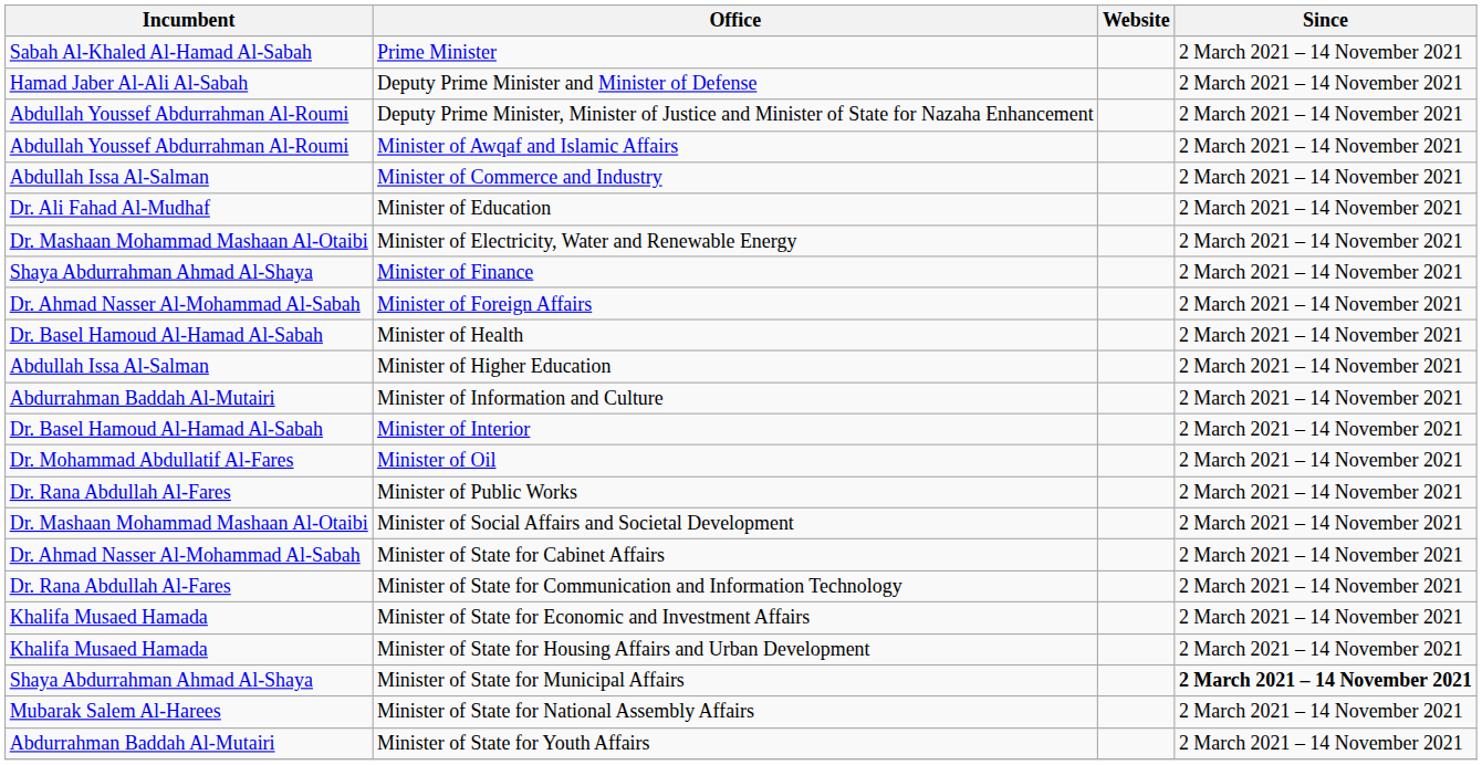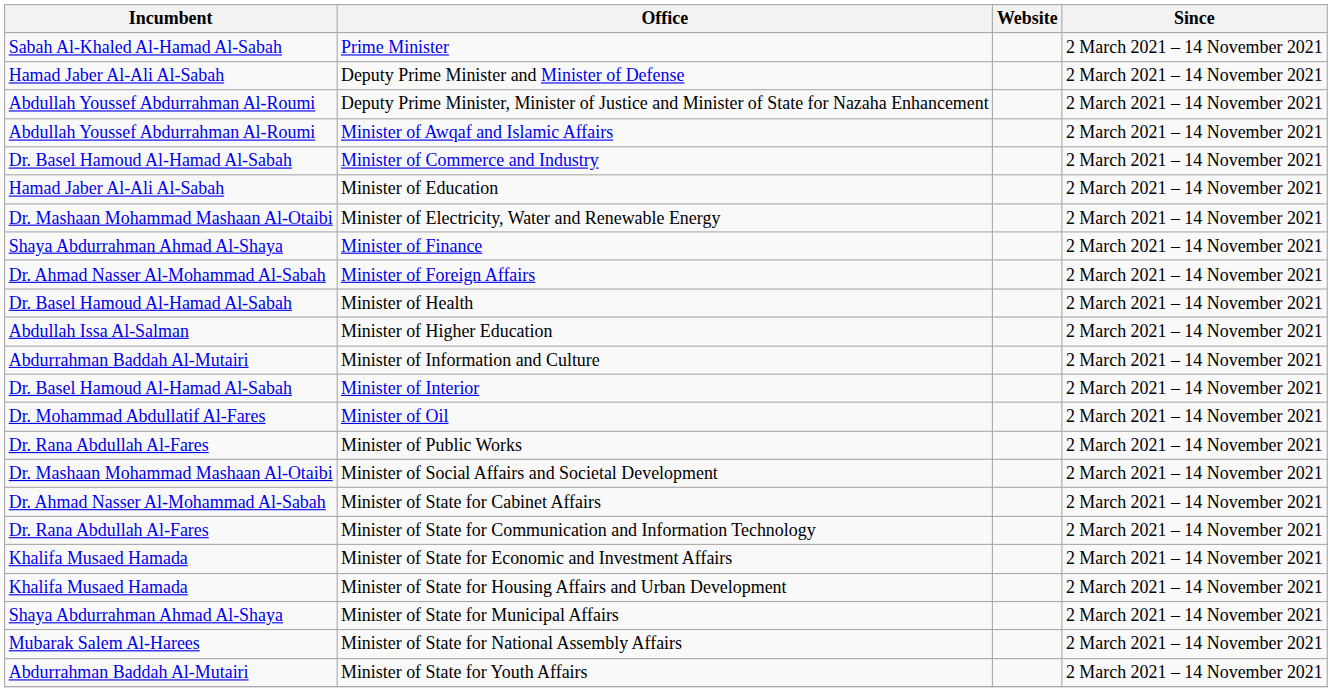 <table class="wikitable">
 <tr>
 <th>Incumbent</th>
 <th>Office</th>
 <th>Website</th>
 <th>Since</th>
 </tr>
 <tr>
 <td><a href='#'>Sabah Al-Khaled Al-Hamad Al-Sabah</a></td>
 <td><a href='#'>Prime Minister</a></td>
 <td></td>
 <td>2 March 2021 – 14 November 2021</td>
 </tr>
 <tr>
 <td><a href='#'>Hamad Jaber Al-Ali Al-Sabah</a></td>
 <td>Deputy Prime Minister and <a href='#'>Minister of Defense</a></td>
 <td></td>
 <td>2 March 2021 – 14 November 2021</td>
 </tr>
 <tr>
 <td><a href='#'>Abdullah Youssef Abdurrahman Al-Roumi</a></td>
 <td>Deputy Prime Minister, Minister of Justice and Minister of State for Nazaha Enhancement</td>
 <td></td>
 <td>2 March 2021 – 14 November 2021</td>
 </tr>
 <tr>
 <td><a href='#'>Abdullah Youssef Abdurrahman Al-Roumi</a></td>
 <td><a href='#'>Minister of Awqaf and Islamic Affairs</a></td>
 <td></td>
 <td>2 March 2021 – 14 November 2021</td>
 </tr>
 <tr>
-<td><a href='#'>Abdullah Issa Al-Salman</a></td>
+<td><a href='#'>Dr. Basel Hamoud Al-Hamad Al-Sabah</a></td>
 <td><a href='#'>Minister of Commerce and Industry</a></td>
 <td></td>
 <td>2 March 2021 – 14 November 2021</td>
 </tr>
 <tr>
-<td><a href='#'>Dr. Ali Fahad Al-Mudhaf</a></td>
+<td><a href='#'>Hamad Jaber Al-Ali Al-Sabah</a></td>
 <td>Minister of Education</td>
 <td></td>
 <td>2 March 2021 – 14 November 2021</td>
 </tr>
 <tr>
 <td><a href='#'>Dr. Mashaan Mohammad Mashaan Al-Otaibi</a></td>
 <td>Minister of Electricity, Water and Renewable Energy</td>
 <td></td>
 <td>2 March 2021 – 14 November 2021</td>
 </tr>
 <tr>
 <td><a href='#'>Shaya Abdurrahman Ahmad Al-Shaya</a></td>
 <td><a href='#'>Minister of Finance</a></td>
 <td></td>
 <td>2 March 2021 – 14 November 2021</td>
 </tr>
 <tr>
 <td><a href='#'>Dr. Ahmad Nasser Al-Mohammad Al-Sabah</a></td>
 <td><a href='#'>Minister of Foreign Affairs</a></td>
 <td></td>
 <td>2 March 2021 – 14 November 2021</td>
 </tr>
 <tr>
 <td><a href='#'>Dr. Basel Hamoud Al-Hamad Al-Sabah</a></td>
 <td>Minister of Health</td>
 <td></td>
 <td>2 March 2021 – 14 November 2021</td>
 </tr>
 <tr>
 <td><a href='#'>Abdullah Issa Al-Salman</a></td>
 <td>Minister of Higher Education</td>
 <td></td>
 <td>2 March 2021 – 14 November 2021</td>
 </tr>
 <tr>
 <td><a href='#'>Abdurrahman Baddah Al-Mutairi</a></td>
 <td>Minister of Information and Culture</td>
 <td></td>
 <td>2 March 2021 – 14 November 2021</td>
 </tr>
 <tr>
 <td><a href='#'>Dr. Basel Hamoud Al-Hamad Al-Sabah</a></td>
 <td><a href='#'>Minister of Interior</a></td>
 <td></td>
 <td>2 March 2021 – 14 November 2021</td>
 </tr>
 <tr>
 <td><a href='#'>Dr. Mohammad Abdullatif Al-Fares</a></td>
 <td><a href='#'>Minister of Oil</a></td>
 <td></td>
 <td>2 March 2021 – 14 November 2021</td>
 </tr>
 <tr>
 <td><a href='#'>Dr. Rana Abdullah Al-Fares</a></td>
 <td>Minister of Public Works</td>
 <td></td>
 <td>2 March 2021 – 14 November 2021</td>
 </tr>
 <tr>
 <td><a href='#'>Dr. Mashaan Mohammad Mashaan Al-Otaibi</a></td>
 <td>Minister of Social Affairs and Societal Development</td>
 <td></td>
 <td>2 March 2021 – 14 November 2021</td>
 </tr>
 <tr>
 <td><a href='#'>Dr. Ahmad Nasser Al-Mohammad Al-Sabah</a></td>
 <td>Minister of State for Cabinet Affairs</td>
 <td></td>
 <td>2 March 2021 – 14 November 2021</td>
 </tr>
 <tr>
 <td><a href='#'>Dr. Rana Abdullah Al-Fares</a></td>
 <td>Minister of State for Communication and Information Technology</td>
 <td></td>
 <td>2 March 2021 – 14 November 2021</td>
 </tr>
 <tr>
 <td><a href='#'>Khalifa Musaed Hamada</a></td>
 <td>Minister of State for Economic and Investment Affairs</td>
 <td></td>
 <td>2 March 2021 – 14 November 2021</td>
 </tr>
 <tr>
 <td><a href='#'>Khalifa Musaed Hamada</a></td>
 <td>Minister of State for Housing Affairs and Urban Development</td>
 <td></td>
 <td>2 March 2021 – 14 November 2021</td>
 </tr>
 <tr>
 <td><a href='#'>Shaya Abdurrahman Ahmad Al-Shaya</a></td>
 <td>Minister of State for Municipal Affairs</td>
 <td></td>
-<td><strong>2 March 2021 – 14 November 2021</strong></td>
+<td>2 March 2021 – 14 November 2021</td>
 </tr>
 <tr>
 <td><a href='#'>Mubarak Salem Al-Harees</a></td>
 <td>Minister of State for National Assembly Affairs</td>
 <td></td>
 <td>2 March 2021 – 14 November 2021</td>
 </tr>
 <tr>
 <td><a href='#'>Abdurrahman Baddah Al-Mutairi</a></td>
 <td>Minister of State for Youth Affairs</td>
 <td></td>
 <td>2 March 2021 – 14 November 2021</td>
 </tr>
 <tr>
 </tr>
 </table>
